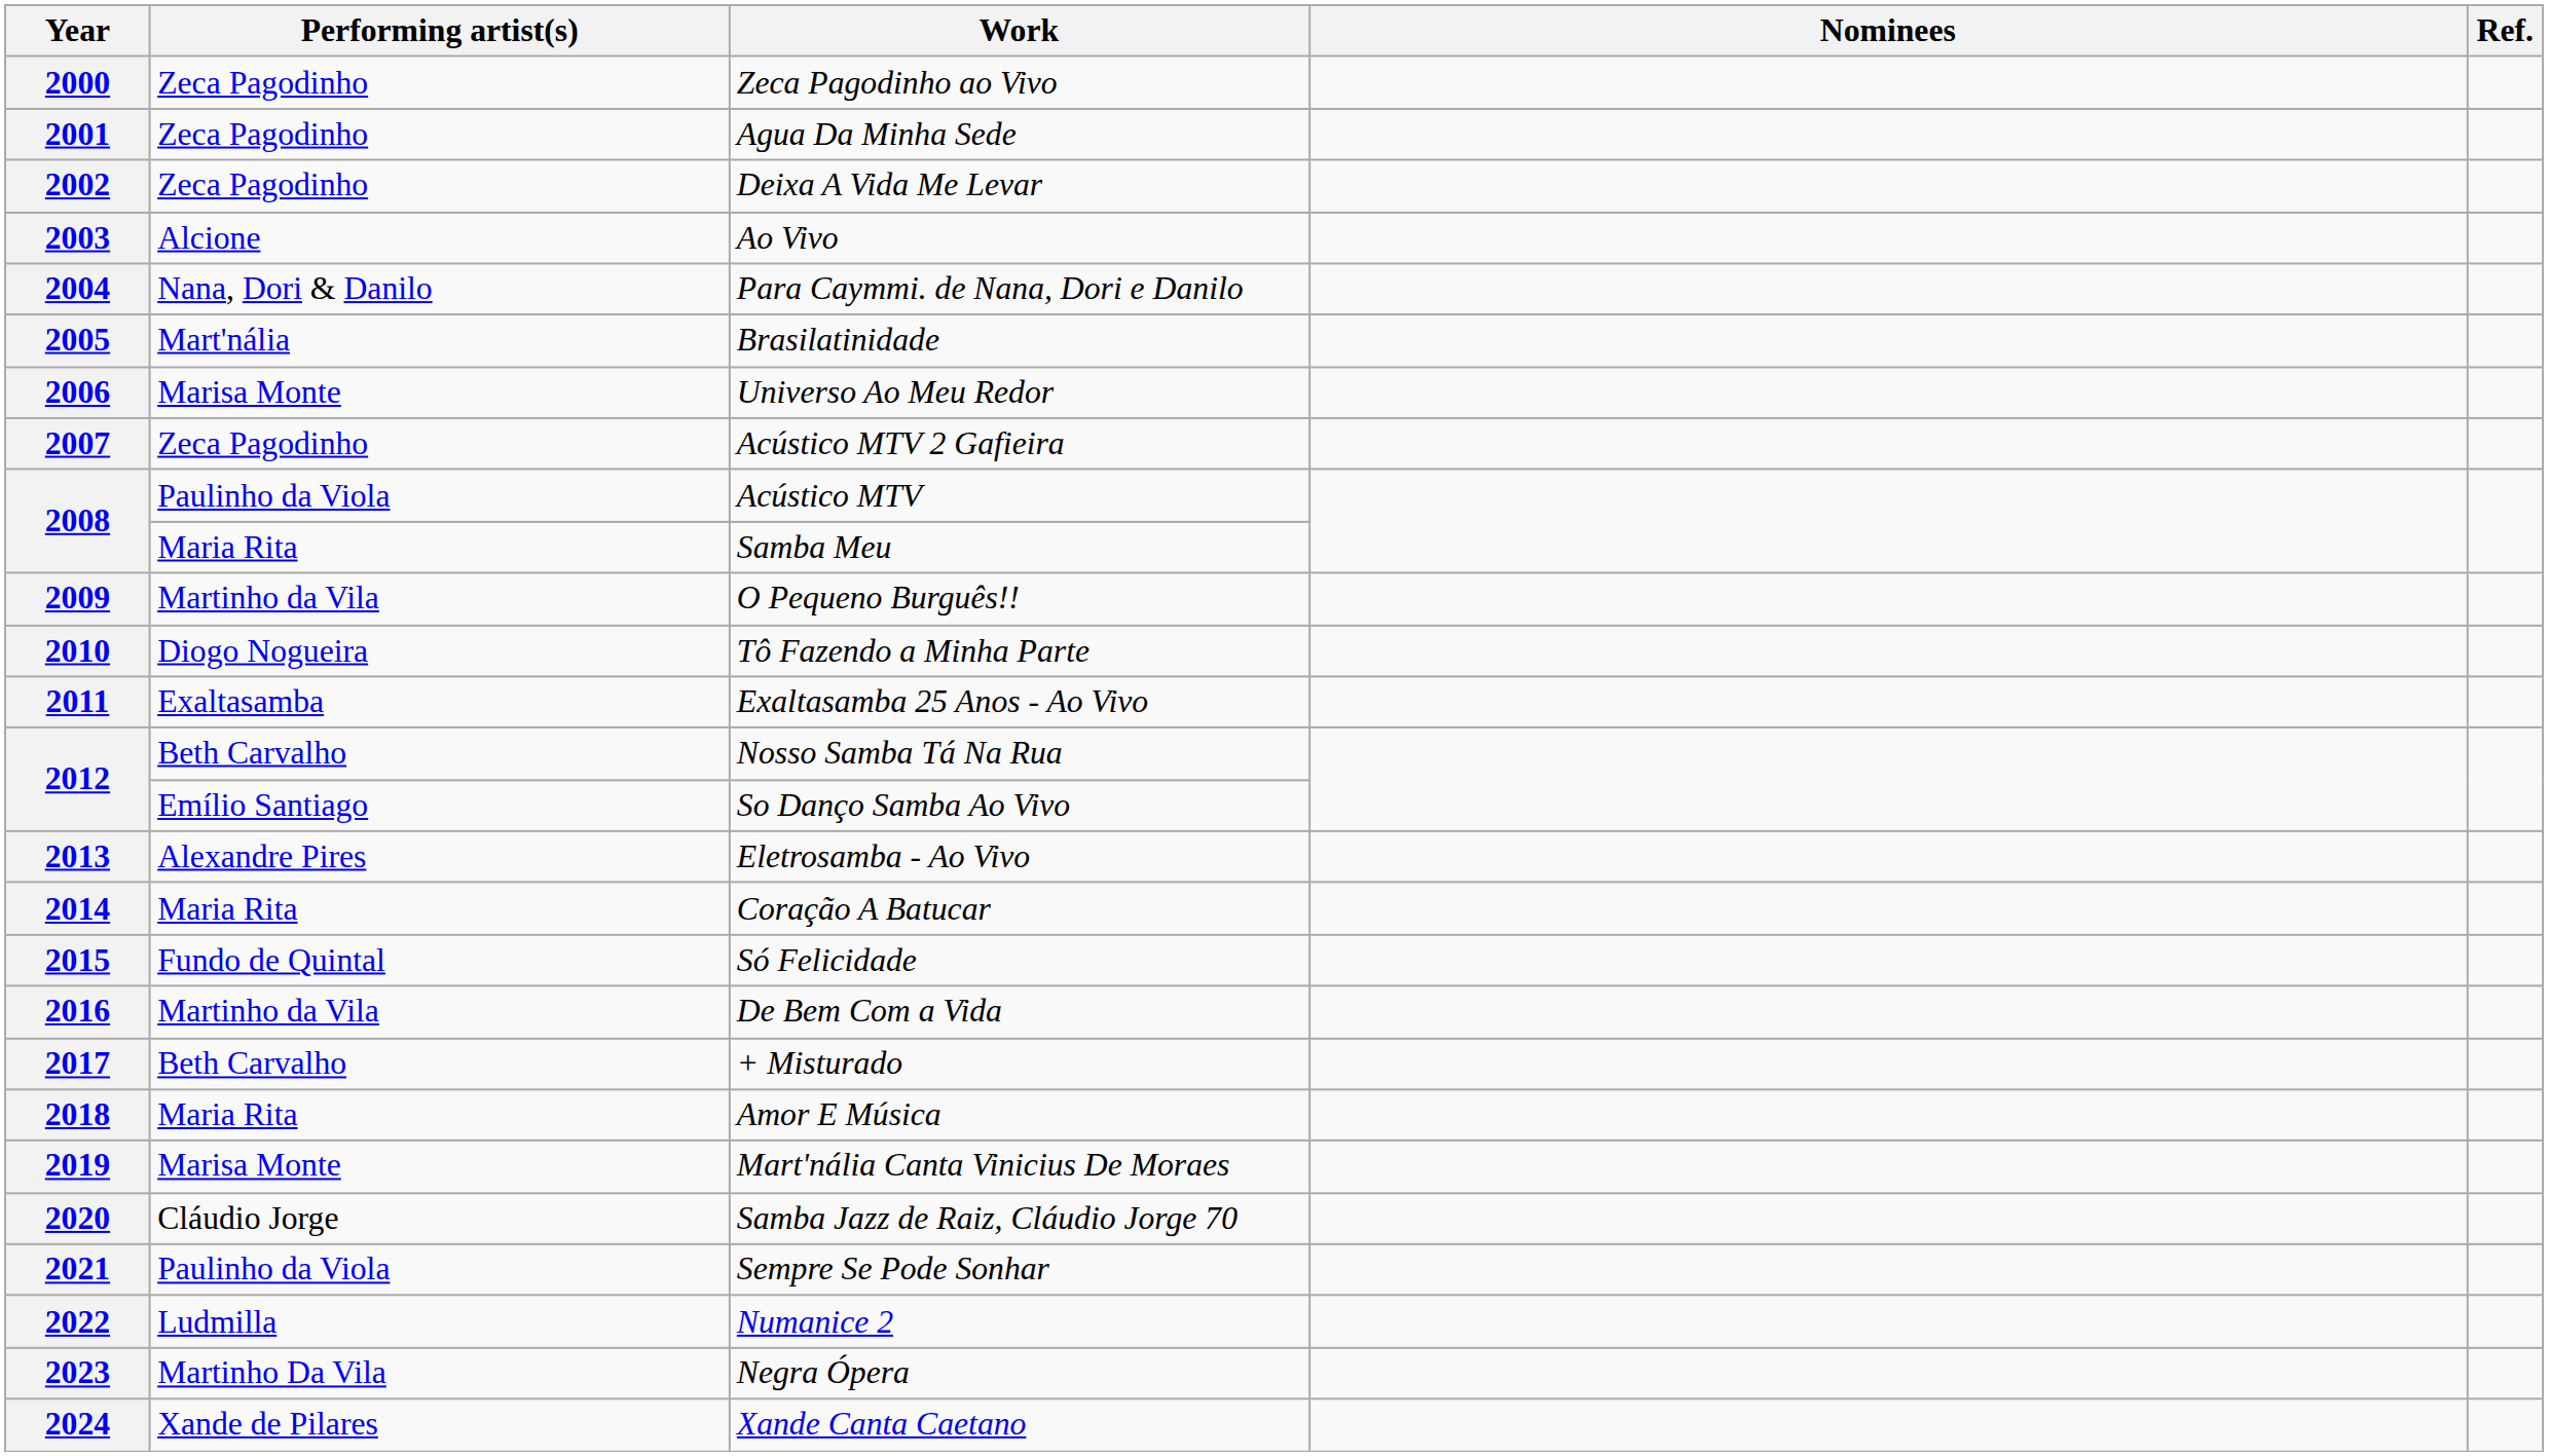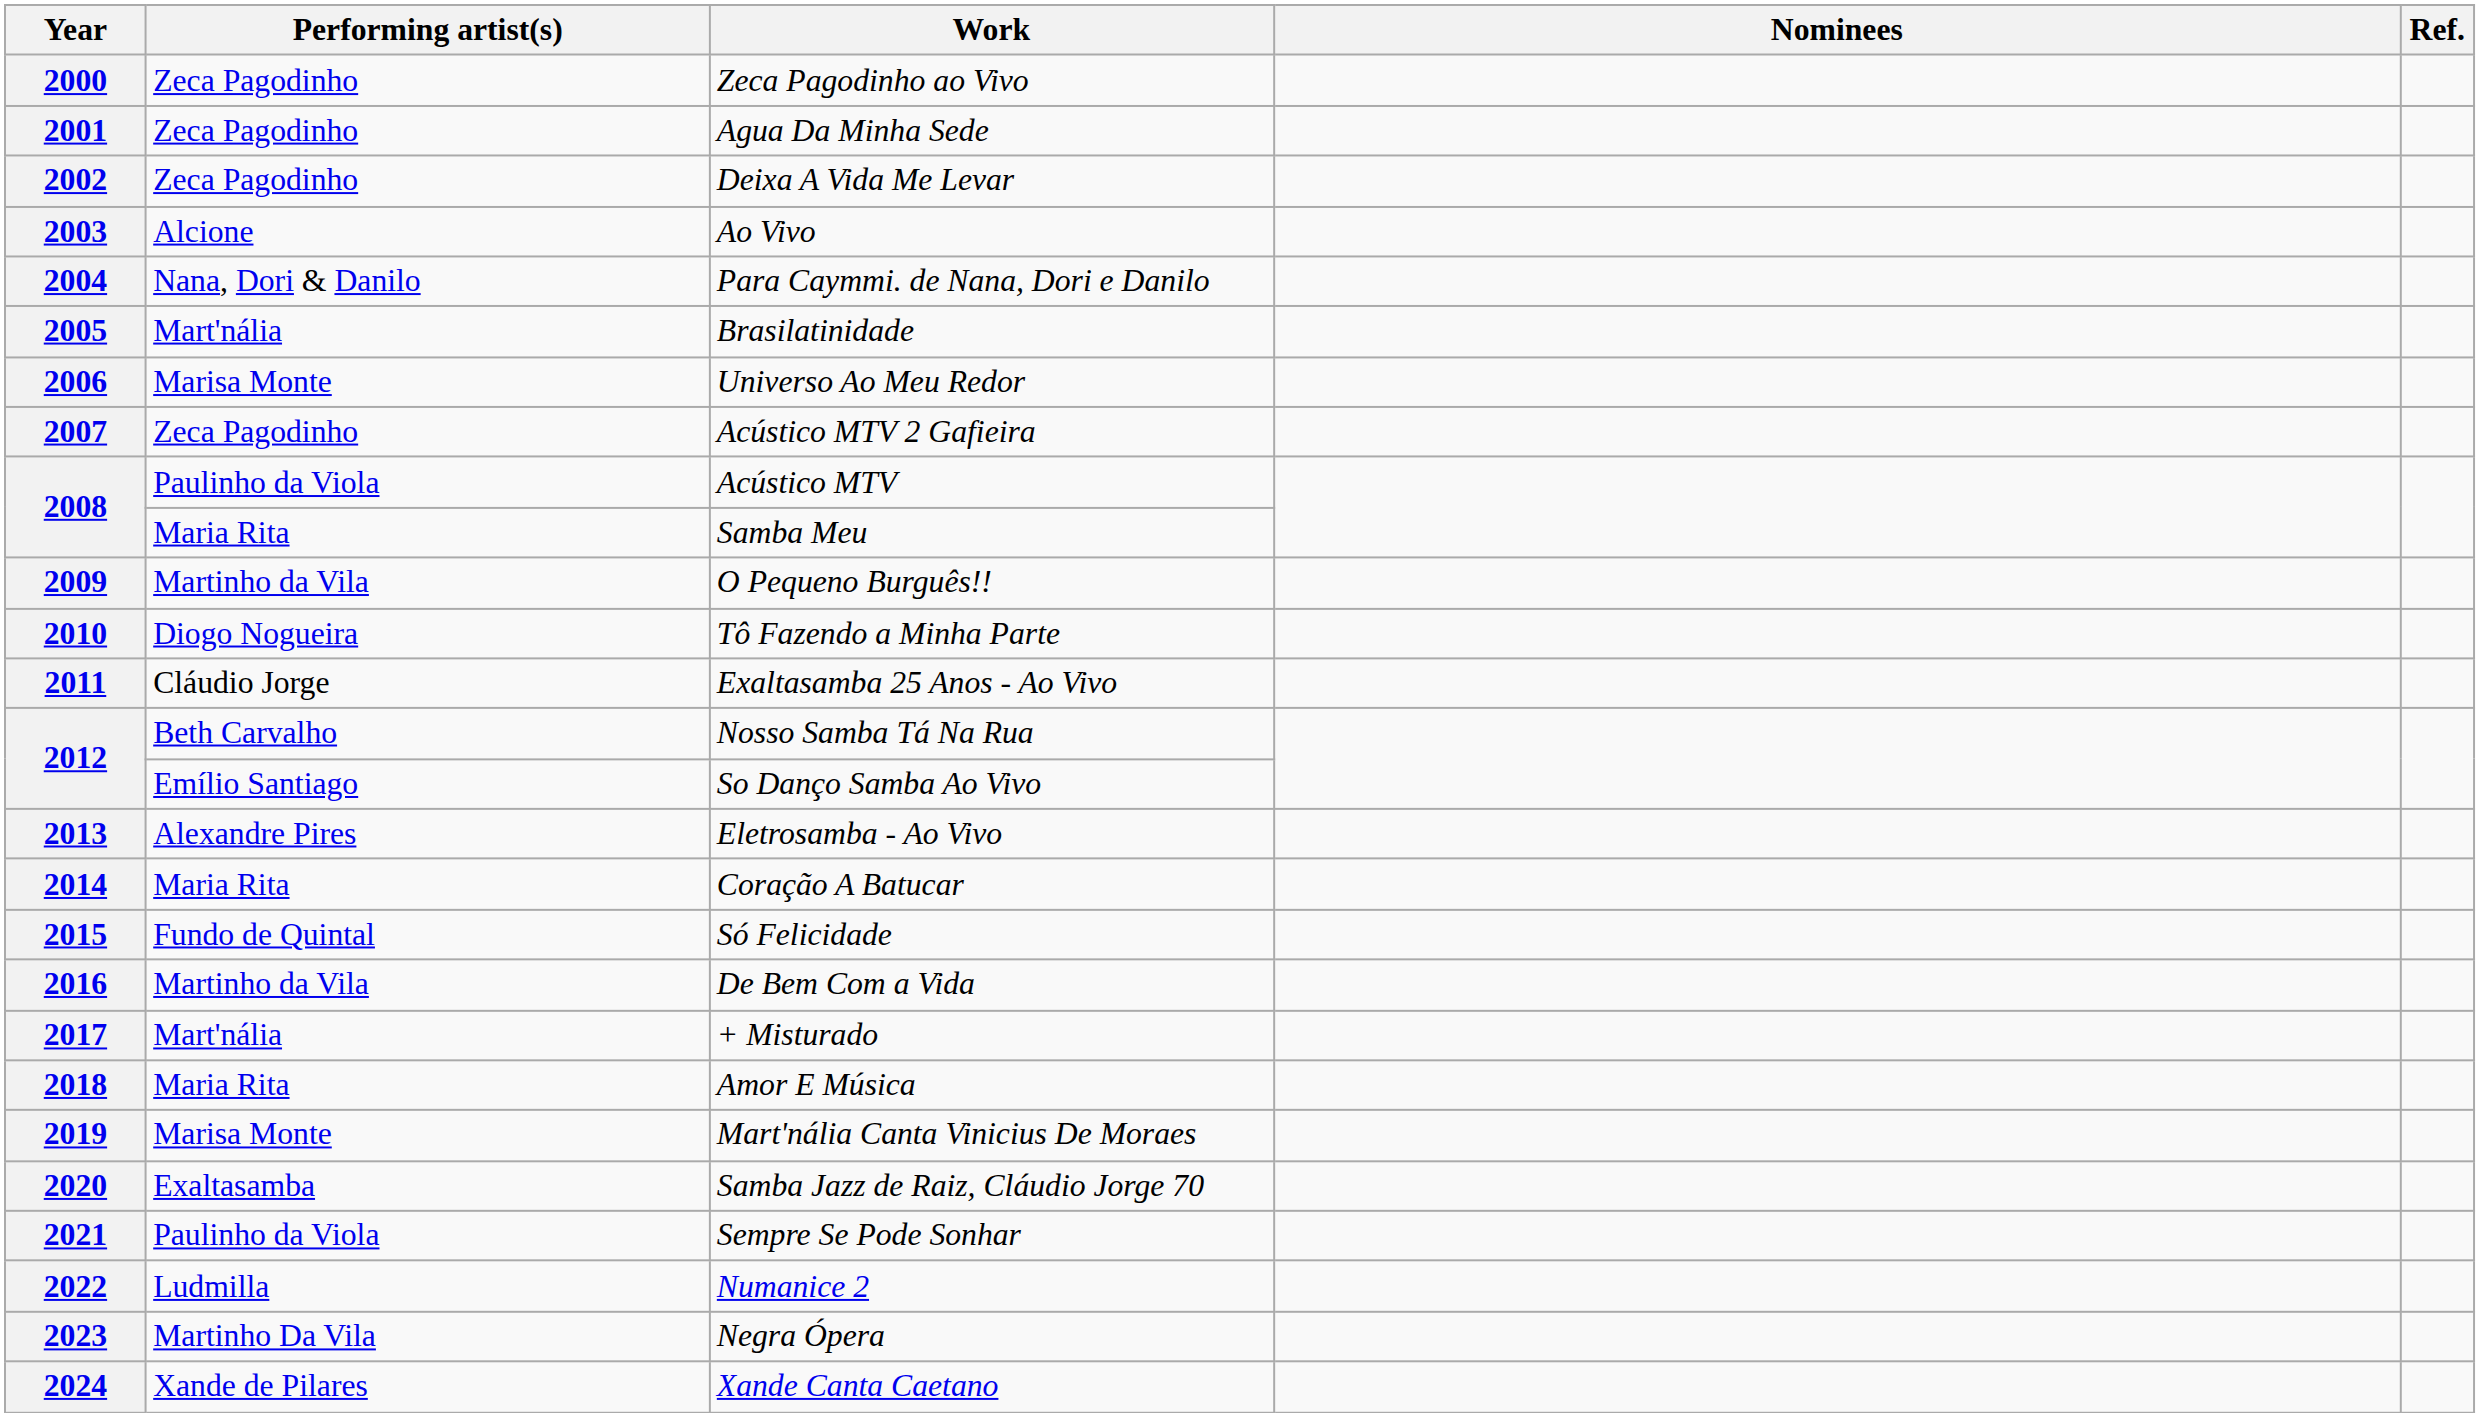 <table class="wikitable">
 <tr>
 <th width="5%">Year</th>
 <th width="20%">Performing artist(s)</th>
 <th width="20%">Work</th>
 <th width="40%">Nominees</th>
 <th width="1%">Ref.</th>
 </tr>
 <tr>
 <th><a href='#'>2000</a></th>
 <td><a href='#'>Zeca Pagodinho</a></td>
 <td><em>Zeca Pagodinho ao Vivo</em></td>
 <td></td>
 <td></td>
 </tr>
 <tr>
 <th><a href='#'>2001</a></th>
 <td><a href='#'>Zeca Pagodinho</a></td>
 <td><em>Agua Da Minha Sede</em></td>
 <td></td>
 <td></td>
 </tr>
 <tr>
 <th><a href='#'>2002</a></th>
 <td><a href='#'>Zeca Pagodinho</a></td>
 <td><em>Deixa A Vida Me Levar</em></td>
 <td></td>
 <td></td>
 </tr>
 <tr>
 <th><a href='#'>2003</a></th>
 <td><a href='#'>Alcione</a></td>
 <td><em>Ao Vivo</em></td>
 <td></td>
 <td></td>
 </tr>
 <tr>
 <th><a href='#'>2004</a></th>
 <td><a href='#'>Nana</a>, <a href='#'>Dori</a> & <a href='#'>Danilo</a></td>
 <td><em>Para Caymmi. de Nana, Dori e Danilo</em></td>
 <td></td>
 <td></td>
 </tr>
 <tr>
 <th><a href='#'>2005</a></th>
 <td><a href='#'>Mart'nália</a></td>
 <td><em>Brasilatinidade</em></td>
 <td></td>
 <td></td>
 </tr>
 <tr>
 <th><a href='#'>2006</a></th>
 <td><a href='#'>Marisa Monte</a></td>
 <td><em>Universo Ao Meu Redor</em></td>
 <td></td>
 <td></td>
 </tr>
 <tr>
 <th><a href='#'>2007</a></th>
 <td><a href='#'>Zeca Pagodinho</a></td>
 <td><em>Acústico MTV 2 Gafieira</em></td>
 <td></td>
 <td></td>
 </tr>
 <tr>
 <th rowspan="2"><a href='#'>2008</a></th>
 <td><a href='#'>Paulinho da Viola</a></td>
 <td><em>Acústico MTV</em></td>
 <td rowspan="2"></td>
 <td rowspan="2"></td>
 </tr>
 <tr>
 <td><a href='#'>Maria Rita</a></td>
 <td><em>Samba Meu</em></td>
 </tr>
 <tr>
 <th><a href='#'>2009</a></th>
 <td><a href='#'>Martinho da Vila</a></td>
 <td><em>O Pequeno Burguês!!</em></td>
 <td></td>
 <td></td>
 </tr>
 <tr>
 <th><a href='#'>2010</a></th>
 <td><a href='#'>Diogo Nogueira</a></td>
 <td><em>Tô Fazendo a Minha Parte</em></td>
 <td></td>
 <td></td>
 </tr>
 <tr>
 <th><a href='#'>2011</a></th>
-<td><a href='#'>Exaltasamba</a></td>
+<td>Cláudio Jorge</td>
 <td><em>Exaltasamba 25 Anos - Ao Vivo</em></td>
 <td></td>
 <td></td>
 </tr>
 <tr>
 <th rowspan="2"><a href='#'>2012</a></th>
 <td><a href='#'>Beth Carvalho</a></td>
 <td><em>Nosso Samba Tá Na Rua</em></td>
 <td rowspan="2"></td>
 <td rowspan="2"></td>
 </tr>
 <tr>
 <td><a href='#'>Emílio Santiago</a></td>
 <td><em>So Danço Samba Ao Vivo</em></td>
 </tr>
 <tr>
 <th><a href='#'>2013</a></th>
 <td><a href='#'>Alexandre Pires</a></td>
 <td><em>Eletrosamba - Ao Vivo</em></td>
 <td></td>
 <td></td>
 </tr>
 <tr>
 <th><a href='#'>2014</a></th>
 <td><a href='#'>Maria Rita</a></td>
 <td><em>Coração A Batucar</em></td>
 <td></td>
 <td></td>
 </tr>
 <tr>
 <th><a href='#'>2015</a></th>
 <td><a href='#'>Fundo de Quintal</a></td>
 <td><em>Só Felicidade</em></td>
 <td></td>
 <td></td>
 </tr>
 <tr>
 <th><a href='#'>2016</a></th>
 <td><a href='#'>Martinho da Vila</a></td>
 <td><em>De Bem Com a Vida</em></td>
 <td></td>
 <td></td>
 </tr>
 <tr>
 <th><a href='#'>2017</a></th>
-<td><a href='#'>Beth Carvalho</a></td>
+<td><a href='#'>Mart'nália</a></td>
 <td><em>+ Misturado</em></td>
 <td></td>
 <td></td>
 </tr>
 <tr>
 <th><a href='#'>2018</a></th>
 <td><a href='#'>Maria Rita</a></td>
 <td><em>Amor E Música</em></td>
 <td></td>
 <td></td>
 </tr>
 <tr>
 <th><a href='#'>2019</a></th>
 <td><a href='#'>Marisa Monte</a></td>
 <td><em>Mart'nália Canta Vinicius De Moraes</em></td>
 <td></td>
 <td></td>
 </tr>
 <tr>
 <th><a href='#'>2020</a></th>
-<td>Cláudio Jorge</td>
+<td><a href='#'>Exaltasamba</a></td>
 <td><em>Samba Jazz de Raiz, Cláudio Jorge 70</em></td>
 <td></td>
 <td></td>
 </tr>
 <tr>
 <th style="text-align:center;"><a href='#'>2021</a></th>
 <td><a href='#'>Paulinho da Viola</a></td>
 <td><em>Sempre Se Pode Sonhar</em></td>
 <td></td>
 <td></td>
 </tr>
 <tr>
 <th style="text-align:center;" scope="row"><a href='#'><strong>2022</strong></a></th>
 <td><a href='#'>Ludmilla</a></td>
 <td><em><a href='#'>Numanice 2</a></em></td>
 <td></td>
 <td></td>
 </tr>
 <tr>
 <th style="text-align:center;" scope="row"><a href='#'><strong>2023</strong></a></th>
 <td><a href='#'>Martinho Da Vila</a></td>
 <td><em>Negra Ópera</em></td>
 <td></td>
 <td style="text-align:center;"></td>
 </tr>
 <tr>
 <th style="text-align:center;" scope="row"><a href='#'><strong>2024</strong></a></th>
 <td><a href='#'>Xande de Pilares</a></td>
 <td><em><a href='#'>Xande Canta Caetano</a></em></td>
 <td></td>
 <td align="center"></td>
 </tr>
 </table>
